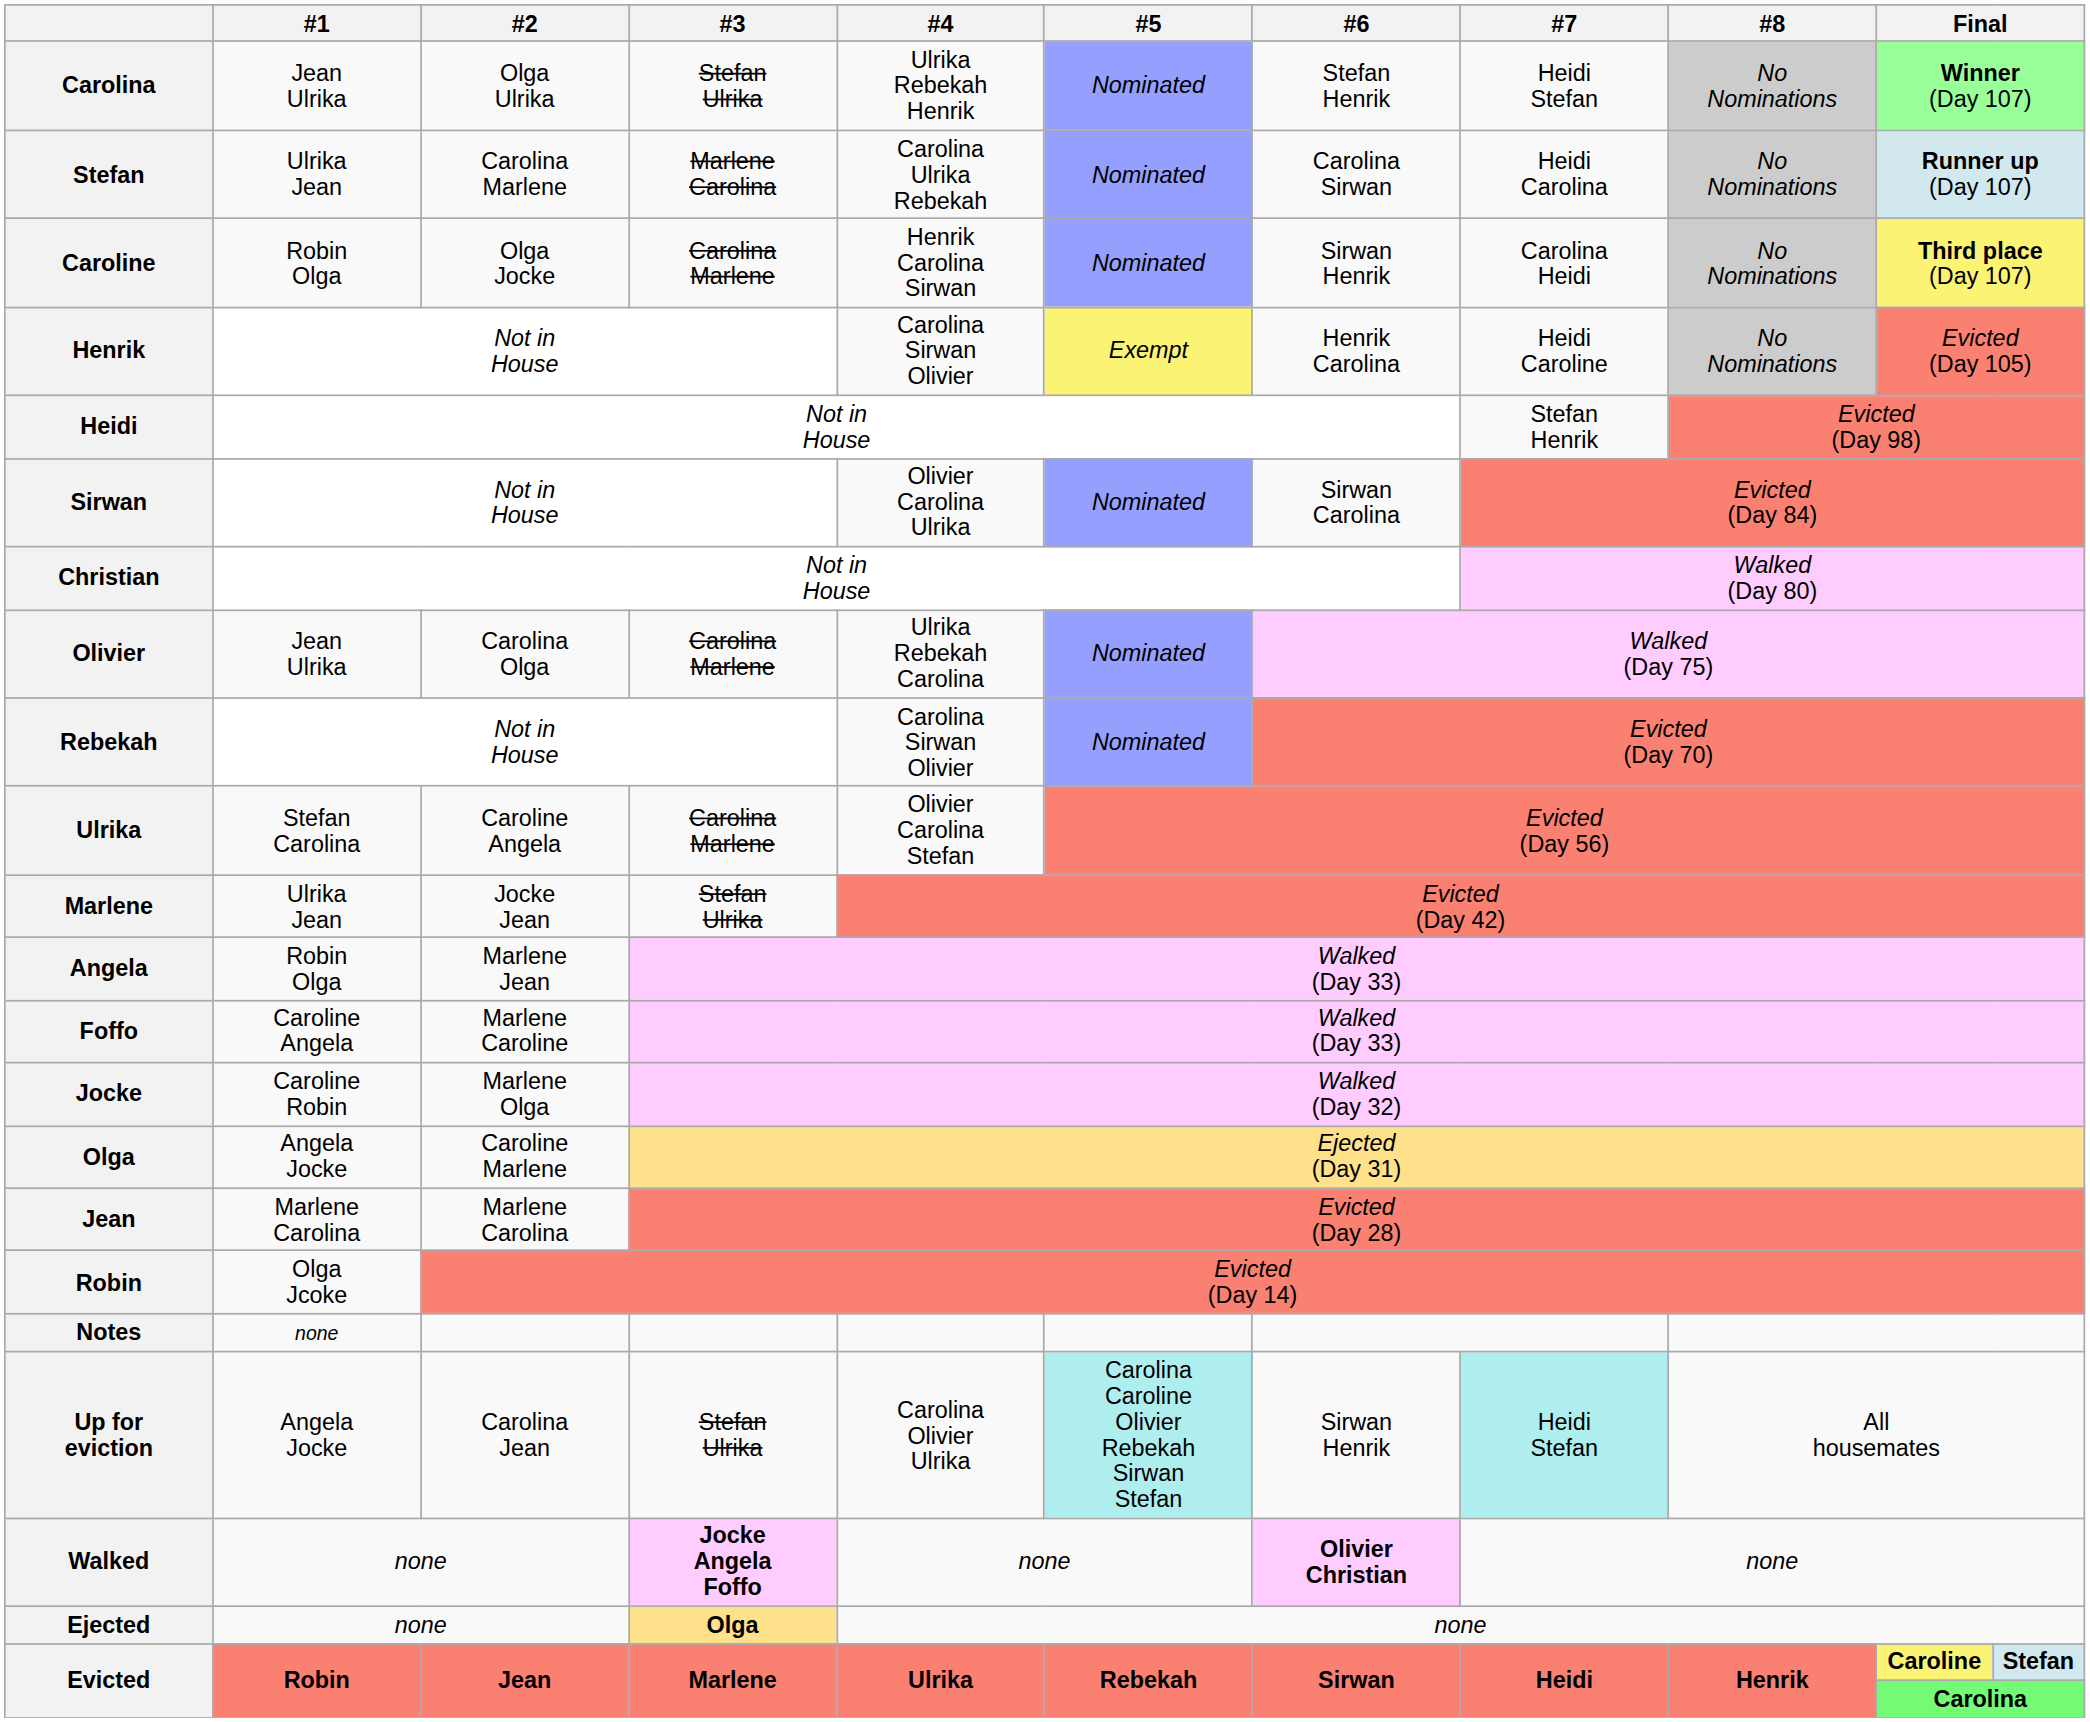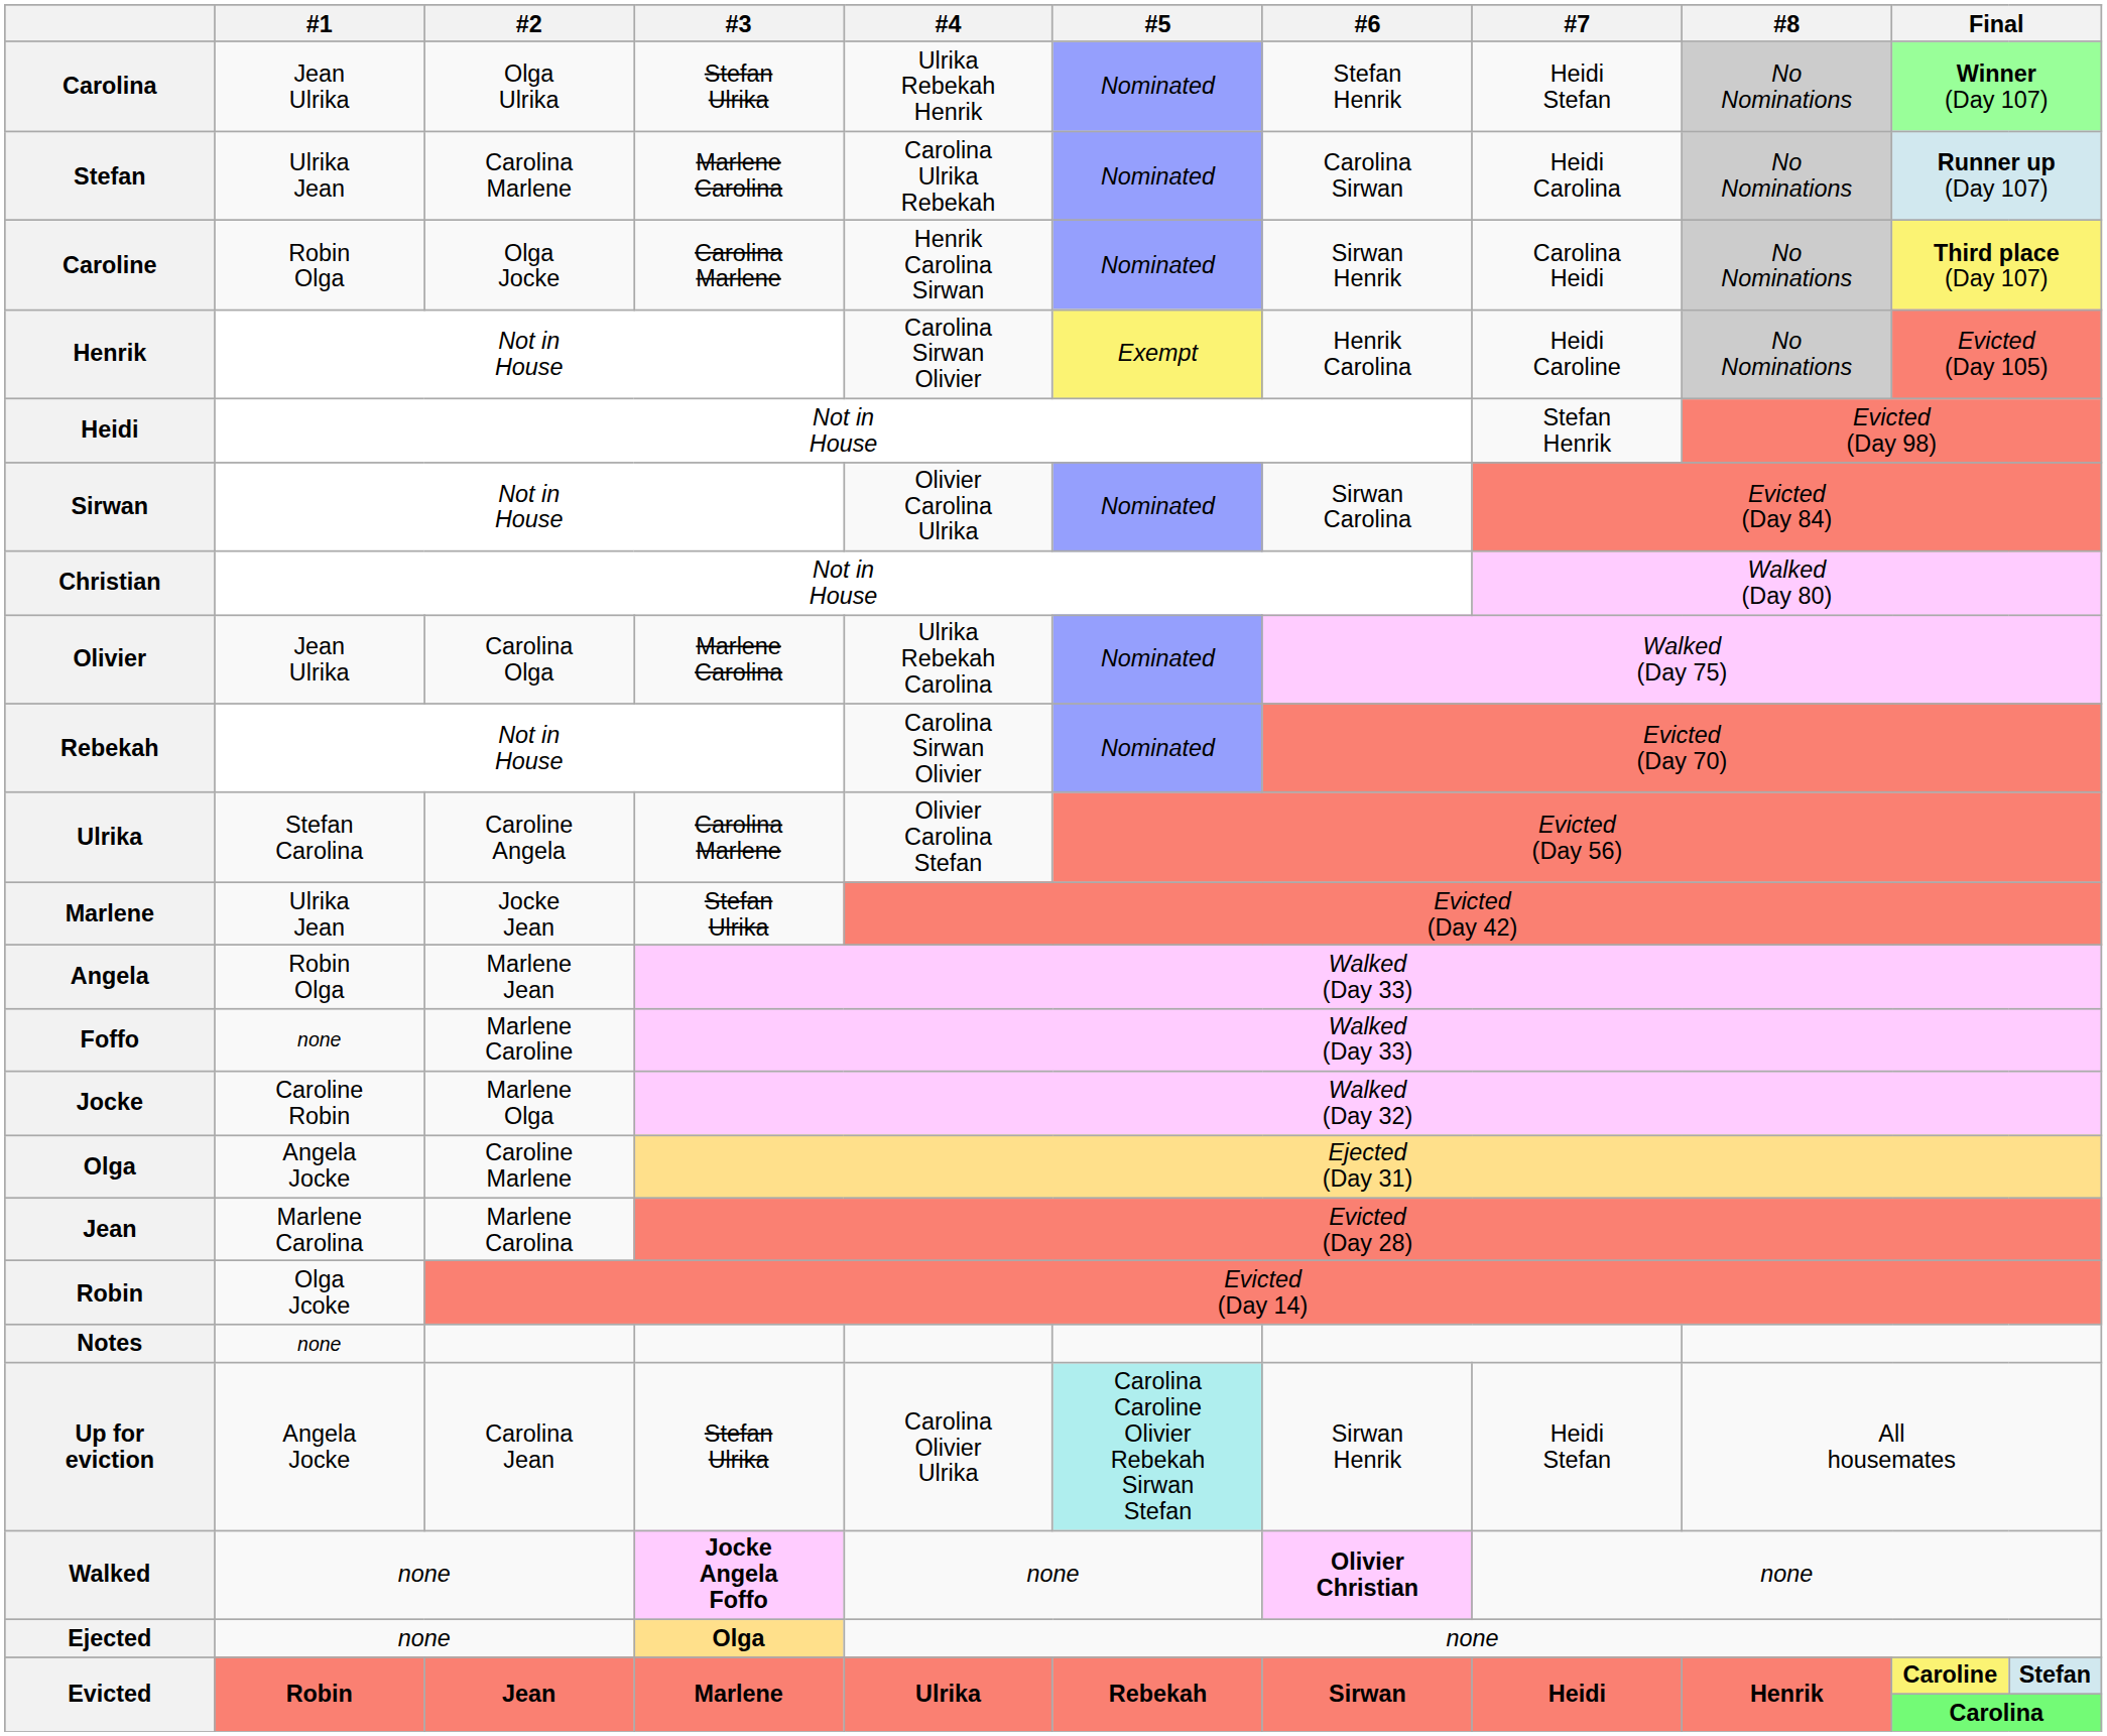 <table class="wikitable" style="text-align:center; font-size:85%; line-height:15px;">
 <tr>
 <th style="width: 9%;"></th>
 <th style="width: 9%;">#1</th>
 <th style="width: 9%;">#2</th>
 <th style="width: 9%;">#3</th>
 <th style="width: 9%;">#4</th>
 <th style="width: 9%;">#5</th>
 <th style="width: 9%;">#6</th>
 <th style="width: 9%;">#7</th>
 <th style="width: 9%;">#8</th>
 <th style="width: 9%;" colspan="2">Final</th>
 </tr>
 <tr>
 <th>Carolina</th>
 <td>Jean<br>Ulrika</td>
 <td>Olga<br>Ulrika</td>
 <td><s>Stefan<br>Ulrika</s></td>
 <td>Ulrika<br>Rebekah<br>Henrik</td>
 <td style="background:#959FFD;"><em>Nominated</em></td>
 <td>Stefan<br>Henrik</td>
 <td>Heidi<br>Stefan</td>
 <td style="background:#CCCCCC;"><em>No<br>Nominations</em></td>
 <td style="background:#99FF99" colspan="2"><strong>Winner</strong><br>(Day 107)</td>
 </tr>
 <tr>
 <th>Stefan</th>
 <td>Ulrika<br>Jean</td>
 <td>Carolina<br>Marlene</td>
 <td><s>Marlene<br>Carolina</s></td>
 <td>Carolina<br>Ulrika<br>Rebekah</td>
 <td style="background:#959FFD;"><em>Nominated</em></td>
 <td>Carolina<br>Sirwan</td>
 <td>Heidi<br>Carolina</td>
 <td style="background:#CCCCCC;"><em>No<br>Nominations</em></td>
 <td style="background:#D1E8EF" colspan="2"><strong>Runner up</strong><br>(Day 107)</td>
 </tr>
 <tr>
 <th>Caroline</th>
 <td>Robin<br>Olga</td>
 <td>Olga<br>Jocke</td>
 <td><s>Carolina<br>Marlene</s></td>
 <td>Henrik<br>Carolina<br>Sirwan</td>
 <td style="background:#959FFD;"><em>Nominated</em></td>
 <td>Sirwan<br>Henrik</td>
 <td>Carolina<br>Heidi</td>
 <td style="background:#CCCCCC;"><em>No<br>Nominations</em></td>
 <td style="background:#FBF373" colspan="2"><strong>Third place</strong><br>(Day 107)</td>
 </tr>
 <tr>
 <th>Henrik</th>
 <td colspan=3 style="background:white"><em>Not in<br>House</em></td>
 <td>Carolina<br>Sirwan<br>Olivier</td>
 <td style="background:#FBF373;"><em>Exempt</em></td>
 <td>Henrik<br>Carolina</td>
 <td>Heidi<br>Caroline</td>
 <td style="background:#CCCCCC;"><em>No<br>Nominations</em></td>
 <td style="background:#fa8072;" colspan="2"><em>Evicted</em><br>(Day 105)</td>
 </tr>
 <tr>
 <th>Heidi</th>
 <td colspan=6 style="background:white"><em>Not in<br>House</em></td>
 <td>Stefan<br>Henrik</td>
 <td style="background:#fa8072;" colspan="3"><em>Evicted</em><br>(Day 98)</td>
 </tr>
 <tr>
 <th>Sirwan</th>
 <td colspan=3 style="background:white"><em>Not in<br>House</em></td>
 <td>Olivier<br>Carolina<br>Ulrika</td>
 <td style="background:#959FFD;"><em>Nominated</em></td>
 <td>Sirwan<br>Carolina</td>
 <td style="background:#fa8072;" colspan="4"><em>Evicted</em><br>(Day 84)</td>
 </tr>
 <tr>
 <th>Christian</th>
 <td colspan=6 style="background:white"><em>Not in<br>House</em></td>
 <td style="background:#FFCCFF;" colspan="4"><em>Walked</em><br>(Day 80)</td>
 </tr>
 <tr>
 <th>Olivier</th>
 <td>Jean<br>Ulrika</td>
 <td>Carolina<br>Olga</td>
-<td><s>Carolina<br>Marlene</s></td>
+<td><s>Marlene<br>Carolina</s></td>
 <td>Ulrika<br>Rebekah<br>Carolina</td>
 <td style="background:#959FFD;"><em>Nominated</em></td>
 <td style="background:#FFCCFF;" colspan="5"><em>Walked</em><br>(Day 75)</td>
 </tr>
 <tr>
 <th>Rebekah</th>
 <td colspan=3 style="background:white"><em>Not in<br>House</em></td>
 <td>Carolina<br>Sirwan<br>Olivier</td>
 <td style="background:#959FFD;"><em>Nominated</em></td>
 <td style="background:#fa8072;" colspan="5"><em>Evicted</em><br>(Day 70)</td>
 </tr>
 <tr>
 <th>Ulrika</th>
 <td>Stefan<br>Carolina</td>
 <td>Caroline<br>Angela</td>
 <td><s>Carolina<br>Marlene</s></td>
 <td>Olivier<br>Carolina<br>Stefan</td>
 <td style="background:#fa8072;" colspan="6"><em>Evicted</em><br>(Day 56)</td>
 </tr>
 <tr>
 <th>Marlene</th>
 <td>Ulrika<br>Jean</td>
 <td>Jocke<br>Jean</td>
 <td><s>Stefan<br>Ulrika</s></td>
 <td style="background:#fa8072;" colspan="7"><em>Evicted</em><br>(Day 42)</td>
 </tr>
 <tr>
 <th>Angela</th>
 <td>Robin<br>Olga</td>
 <td>Marlene<br>Jean</td>
 <td style="background:#FFCCFF;" colspan="8"><em>Walked</em><br>(Day 33)</td>
 </tr>
 <tr>
 <th>Foffo</th>
-<td>Caroline<br>Angela</td>
+<td><small><em>none</em></small></td>
 <td>Marlene<br>Caroline</td>
 <td style="background:#FFCCFF;" colspan="8"><em>Walked</em><br>(Day 33)</td>
 </tr>
 <tr>
 <th>Jocke</th>
 <td>Caroline<br>Robin</td>
 <td>Marlene<br>Olga</td>
 <td style="background:#FFCCFF;" colspan="8"><em>Walked</em><br>(Day 32)</td>
 </tr>
 <tr>
 <th>Olga</th>
 <td>Angela<br>Jocke</td>
 <td>Caroline<br>Marlene</td>
 <td style="background:#FFE08B;" colspan="8"><em>Ejected</em><br>(Day 31)</td>
 </tr>
 <tr>
 <th>Jean</th>
 <td>Marlene<br>Carolina</td>
 <td>Marlene<br>Carolina</td>
 <td style="background:#fa8072;" colspan="8"><em>Evicted</em><br>(Day 28)</td>
 </tr>
 <tr>
 <th>Robin</th>
 <td>Olga<br>Jcoke</td>
 <td style="background:#fa8072;" colspan="9"><em>Evicted</em><br>(Day 14)</td>
 </tr>
 <tr>
 <th>Notes</th>
 <td><small><em>none</em></small></td>
 <td></td>
 <td></td>
 <td></td>
 <td></td>
 <td colspan=2></td>
 <td colspan=3></td>
 </tr>
 <tr>
 <th>Up for<br>eviction</th>
 <td>Angela<br>Jocke</td>
 <td>Carolina<br>Jean</td>
 <td><s>Stefan<br>Ulrika</s></td>
 <td>Carolina<br>Olivier<br>Ulrika</td>
 <td style="background: paleturquoise;">Carolina<br>Caroline<br>Olivier<br>Rebekah<br>Sirwan<br>Stefan</td>
 <td>Sirwan<br>Henrik</td>
-<td style="background: paleturquoise;">Heidi<br>Stefan</td>
+<td>Heidi<br>Stefan</td>
 <td colspan=3>All<br>housemates</td>
 </tr>
 <tr>
 <th>Walked</th>
 <td colspan="2"><em>none</em></td>
 <td style="background:#FFCCFF;"><strong>Jocke<br>Angela<br>Foffo</strong></td>
 <td colspan="2"><em>none</em></td>
 <td style="background:#FFCCFF;"><strong>Olivier<br>Christian</strong></td>
 <td colspan="4"><em>none</em></td>
 </tr>
 <tr>
 <th>Ejected</th>
 <td colspan="2"><em>none</em></td>
 <td style="background:#FFE08B;"><strong>Olga</strong></td>
 <td colspan="7"><em>none</em></td>
 </tr>
 <tr>
 <th rowspan="3">Evicted</th>
 <td style="background:#fa8072;" rowspan="3"><strong>Robin</strong></td>
 <td style="background:#fa8072;" rowspan="3"><strong>Jean</strong></td>
 <td style="background:#fa8072;" rowspan="3"><strong>Marlene</strong></td>
 <td style="background:#fa8072;" rowspan="3"><strong>Ulrika</strong></td>
 <td style="background:#fa8072;" rowspan="3"><strong>Rebekah</strong></td>
 <td style="background:#fa8072;" rowspan="3"><strong>Sirwan</strong></td>
 <td style="background:#fa8072;" rowspan="3"><strong>Heidi</strong></td>
 <td style="background:#fa8072;" rowspan="3"><strong>Henrik</strong></td>
 <td style="background:#FBF373"><strong>Caroline</strong></td>
 <td style="background:#D1E8EF"><strong>Stefan</strong></td>
 </tr>
 <tr>
 <td style="background:#73FB76" colspan=2><strong>Carolina</strong></td>
 </tr>
 </table>
